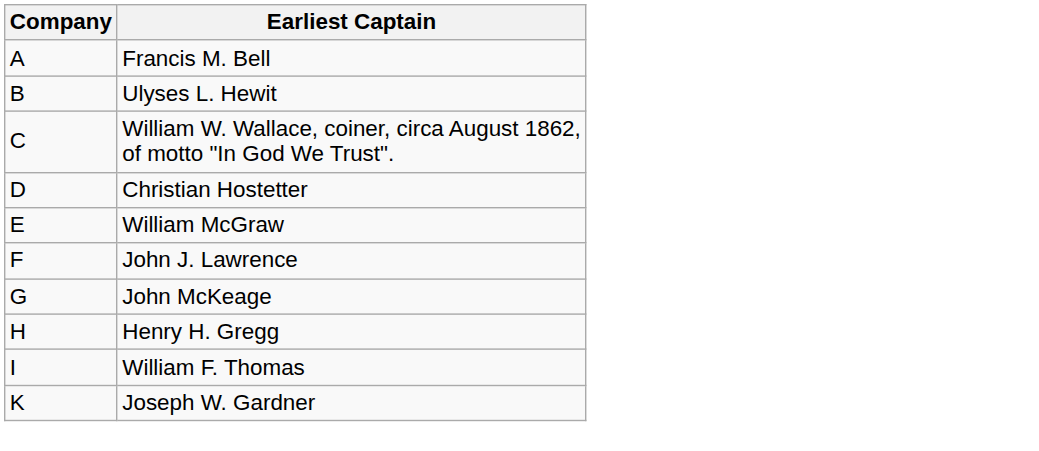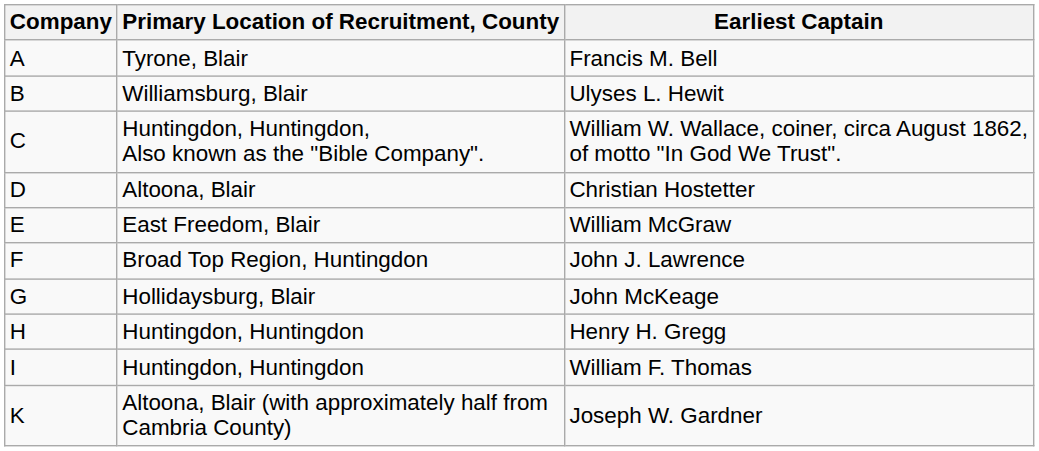 <table class="wikitable">
 <tr>
 <th>Company</th>
+<th>Primary Location of Recruitment, County</th>
 <th>Earliest Captain</th>
 </tr>
 <tr>
 <td>A</td>
+<td>Tyrone, Blair</td>
 <td>Francis M. Bell</td>
 </tr>
 <tr>
 <td>B</td>
+<td>Williamsburg, Blair</td>
 <td>Ulyses L. Hewit</td>
 </tr>
 <tr>
 <td>C</td>
+<td>Huntingdon, Huntingdon,<br>Also known as the "Bible Company".</td>
 <td>William W. Wallace, coiner, circa August 1862,<br>of motto "In God We Trust".</td>
 </tr>
 <tr>
 <td>D</td>
+<td>Altoona, Blair</td>
 <td>Christian Hostetter</td>
 </tr>
 <tr>
 <td>E</td>
+<td>East Freedom, Blair</td>
 <td>William McGraw</td>
 </tr>
 <tr>
 <td>F</td>
+<td>Broad Top Region, Huntingdon</td>
 <td>John J. Lawrence</td>
 </tr>
 <tr>
 <td>G</td>
+<td>Hollidaysburg, Blair</td>
 <td>John McKeage</td>
 </tr>
 <tr>
 <td>H</td>
+<td>Huntingdon, Huntingdon</td>
 <td>Henry H. Gregg</td>
 </tr>
 <tr>
 <td>I</td>
+<td>Huntingdon, Huntingdon</td>
 <td>William F. Thomas</td>
 </tr>
 <tr>
 <td>K</td>
+<td>Altoona, Blair (with approximately half from<br>Cambria County)</td>
 <td>Joseph W. Gardner</td>
 </tr>
 </table>
